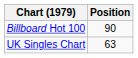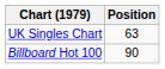 <table class="wikitable">
 <tr>
 <th>Chart (1979)</th>
 <th>Position</th>
 </tr>
 <tr>
+<td><a href='#'>UK Singles Chart</a></td>
+<td align="center">63</td>
+</tr>
+<tr>
 <td><a href='#'><em>Billboard</em> Hot 100</a></td>
 <td align="center">90</td>
 </tr>
-<tr>
-<td><a href='#'>UK Singles Chart</a></td>
-<td align="center">63</td>
-</tr>
 </table>
